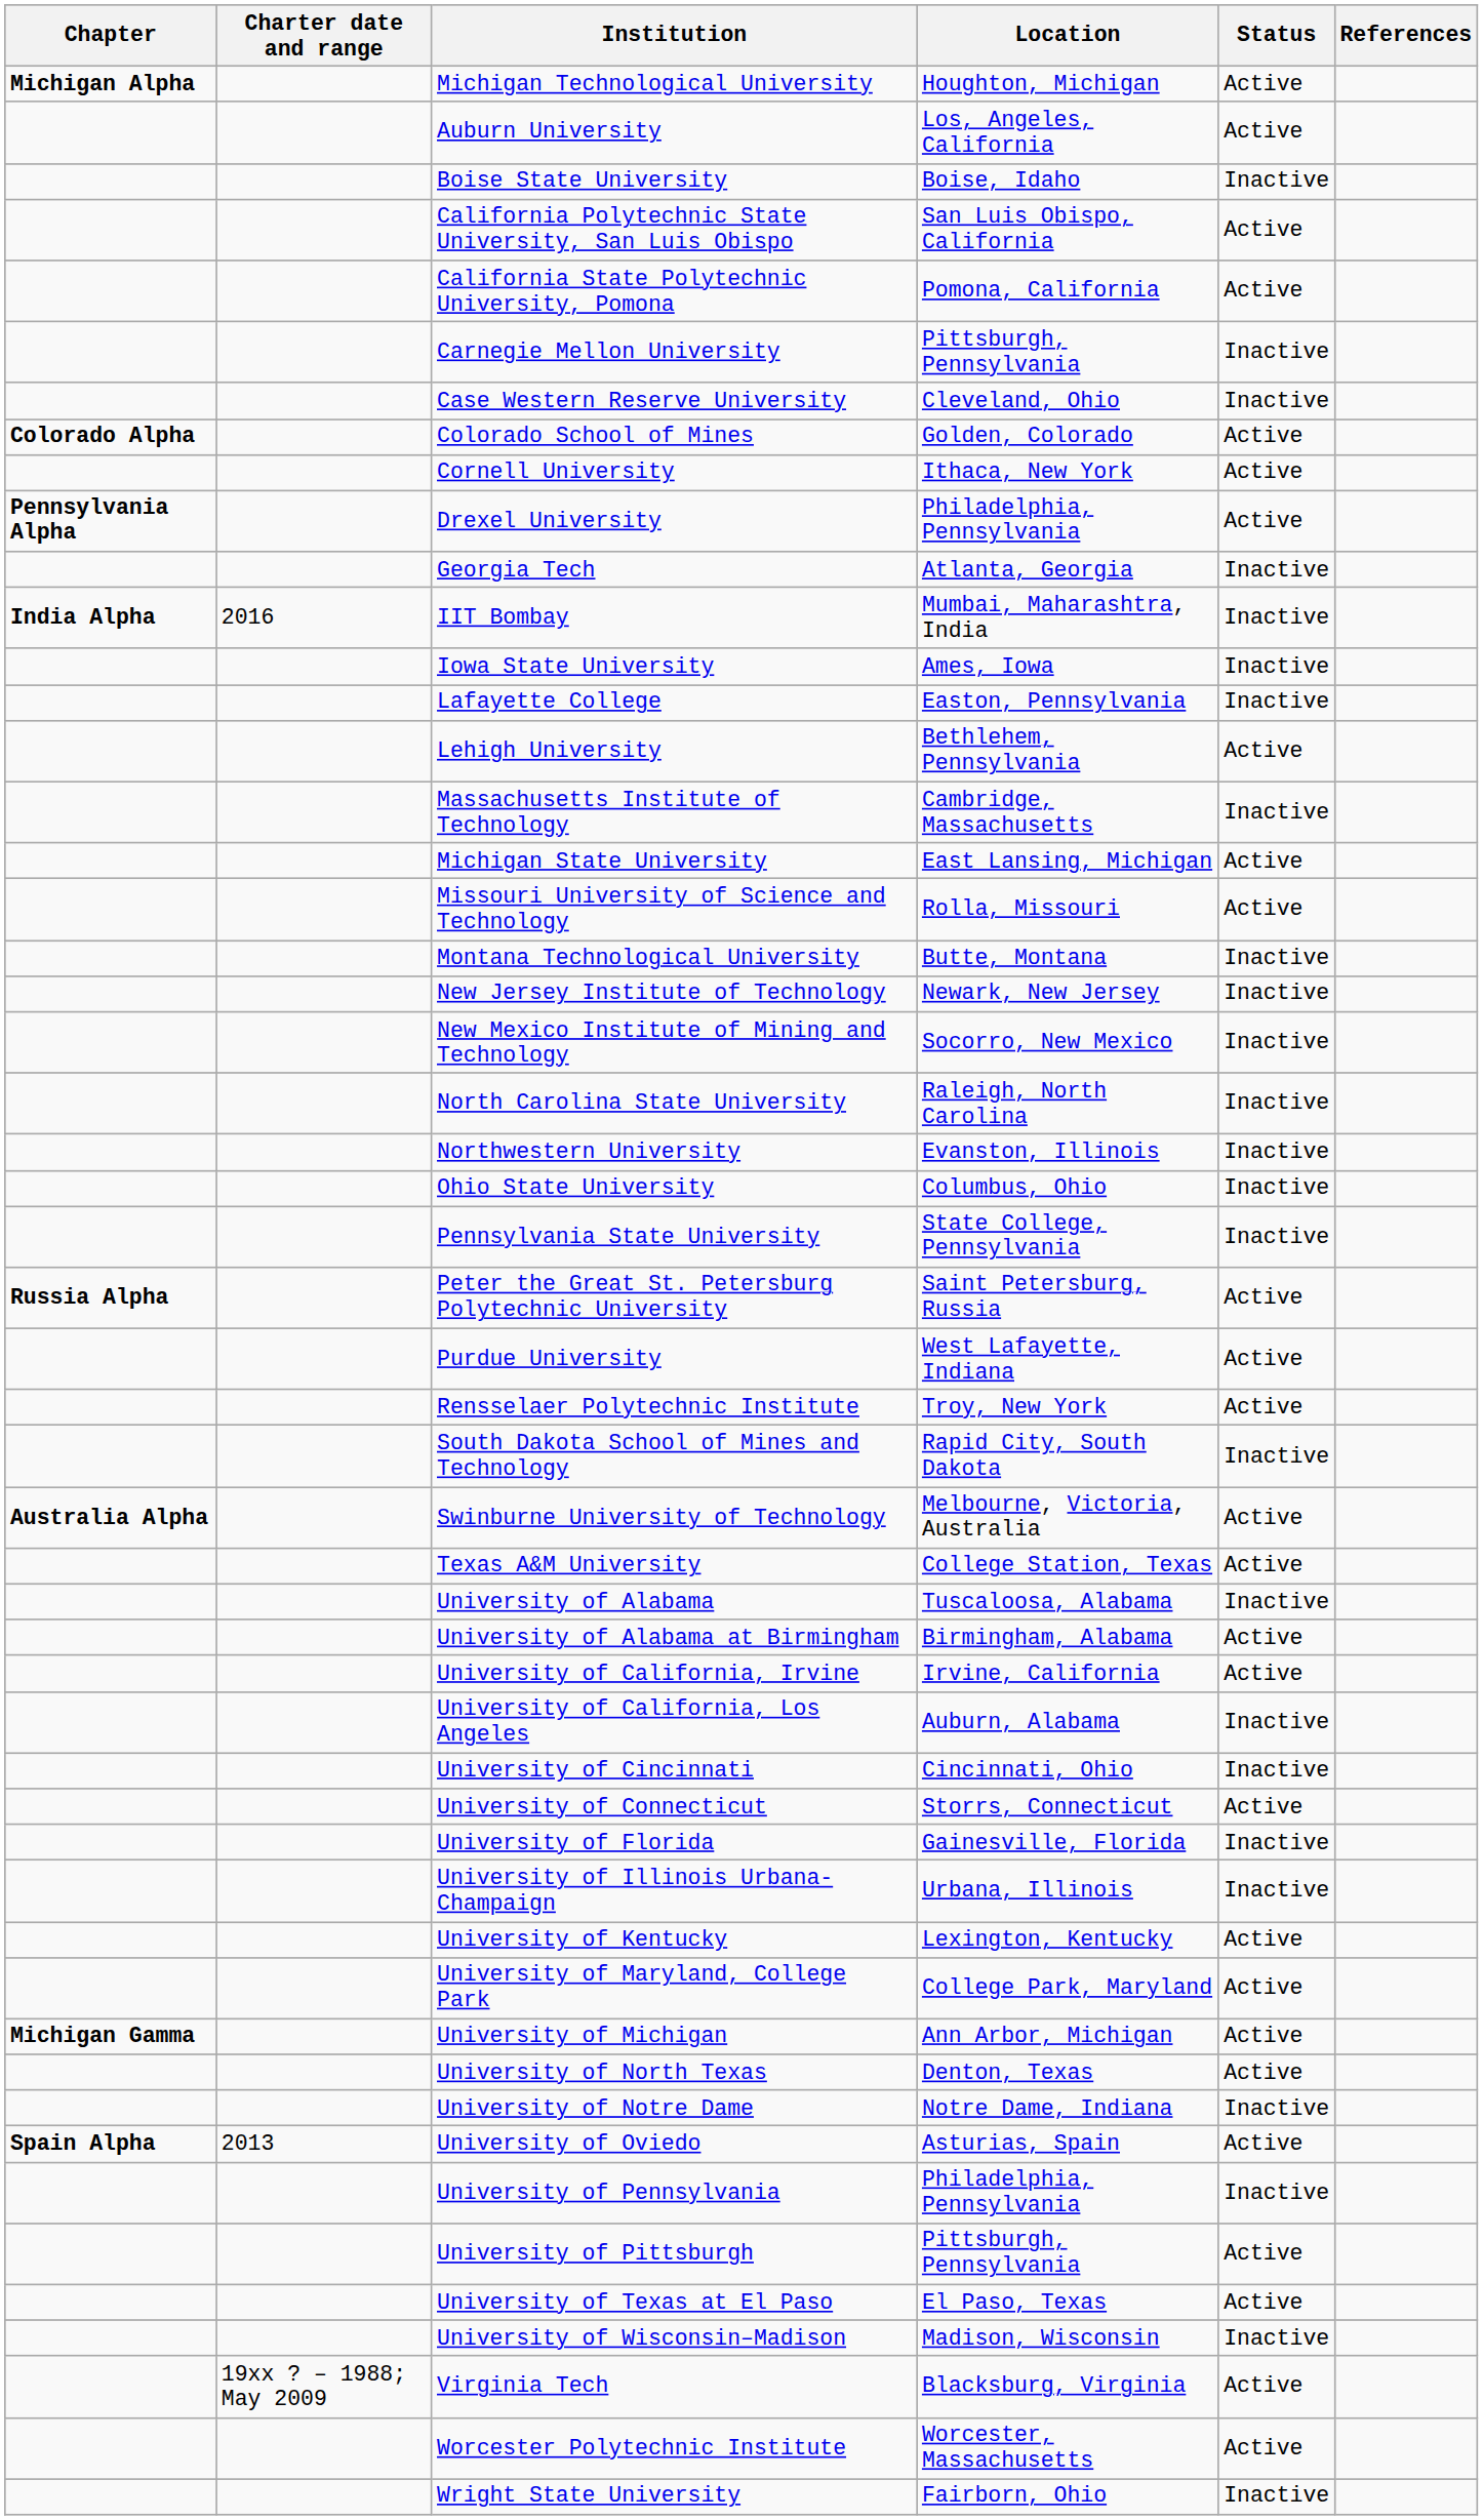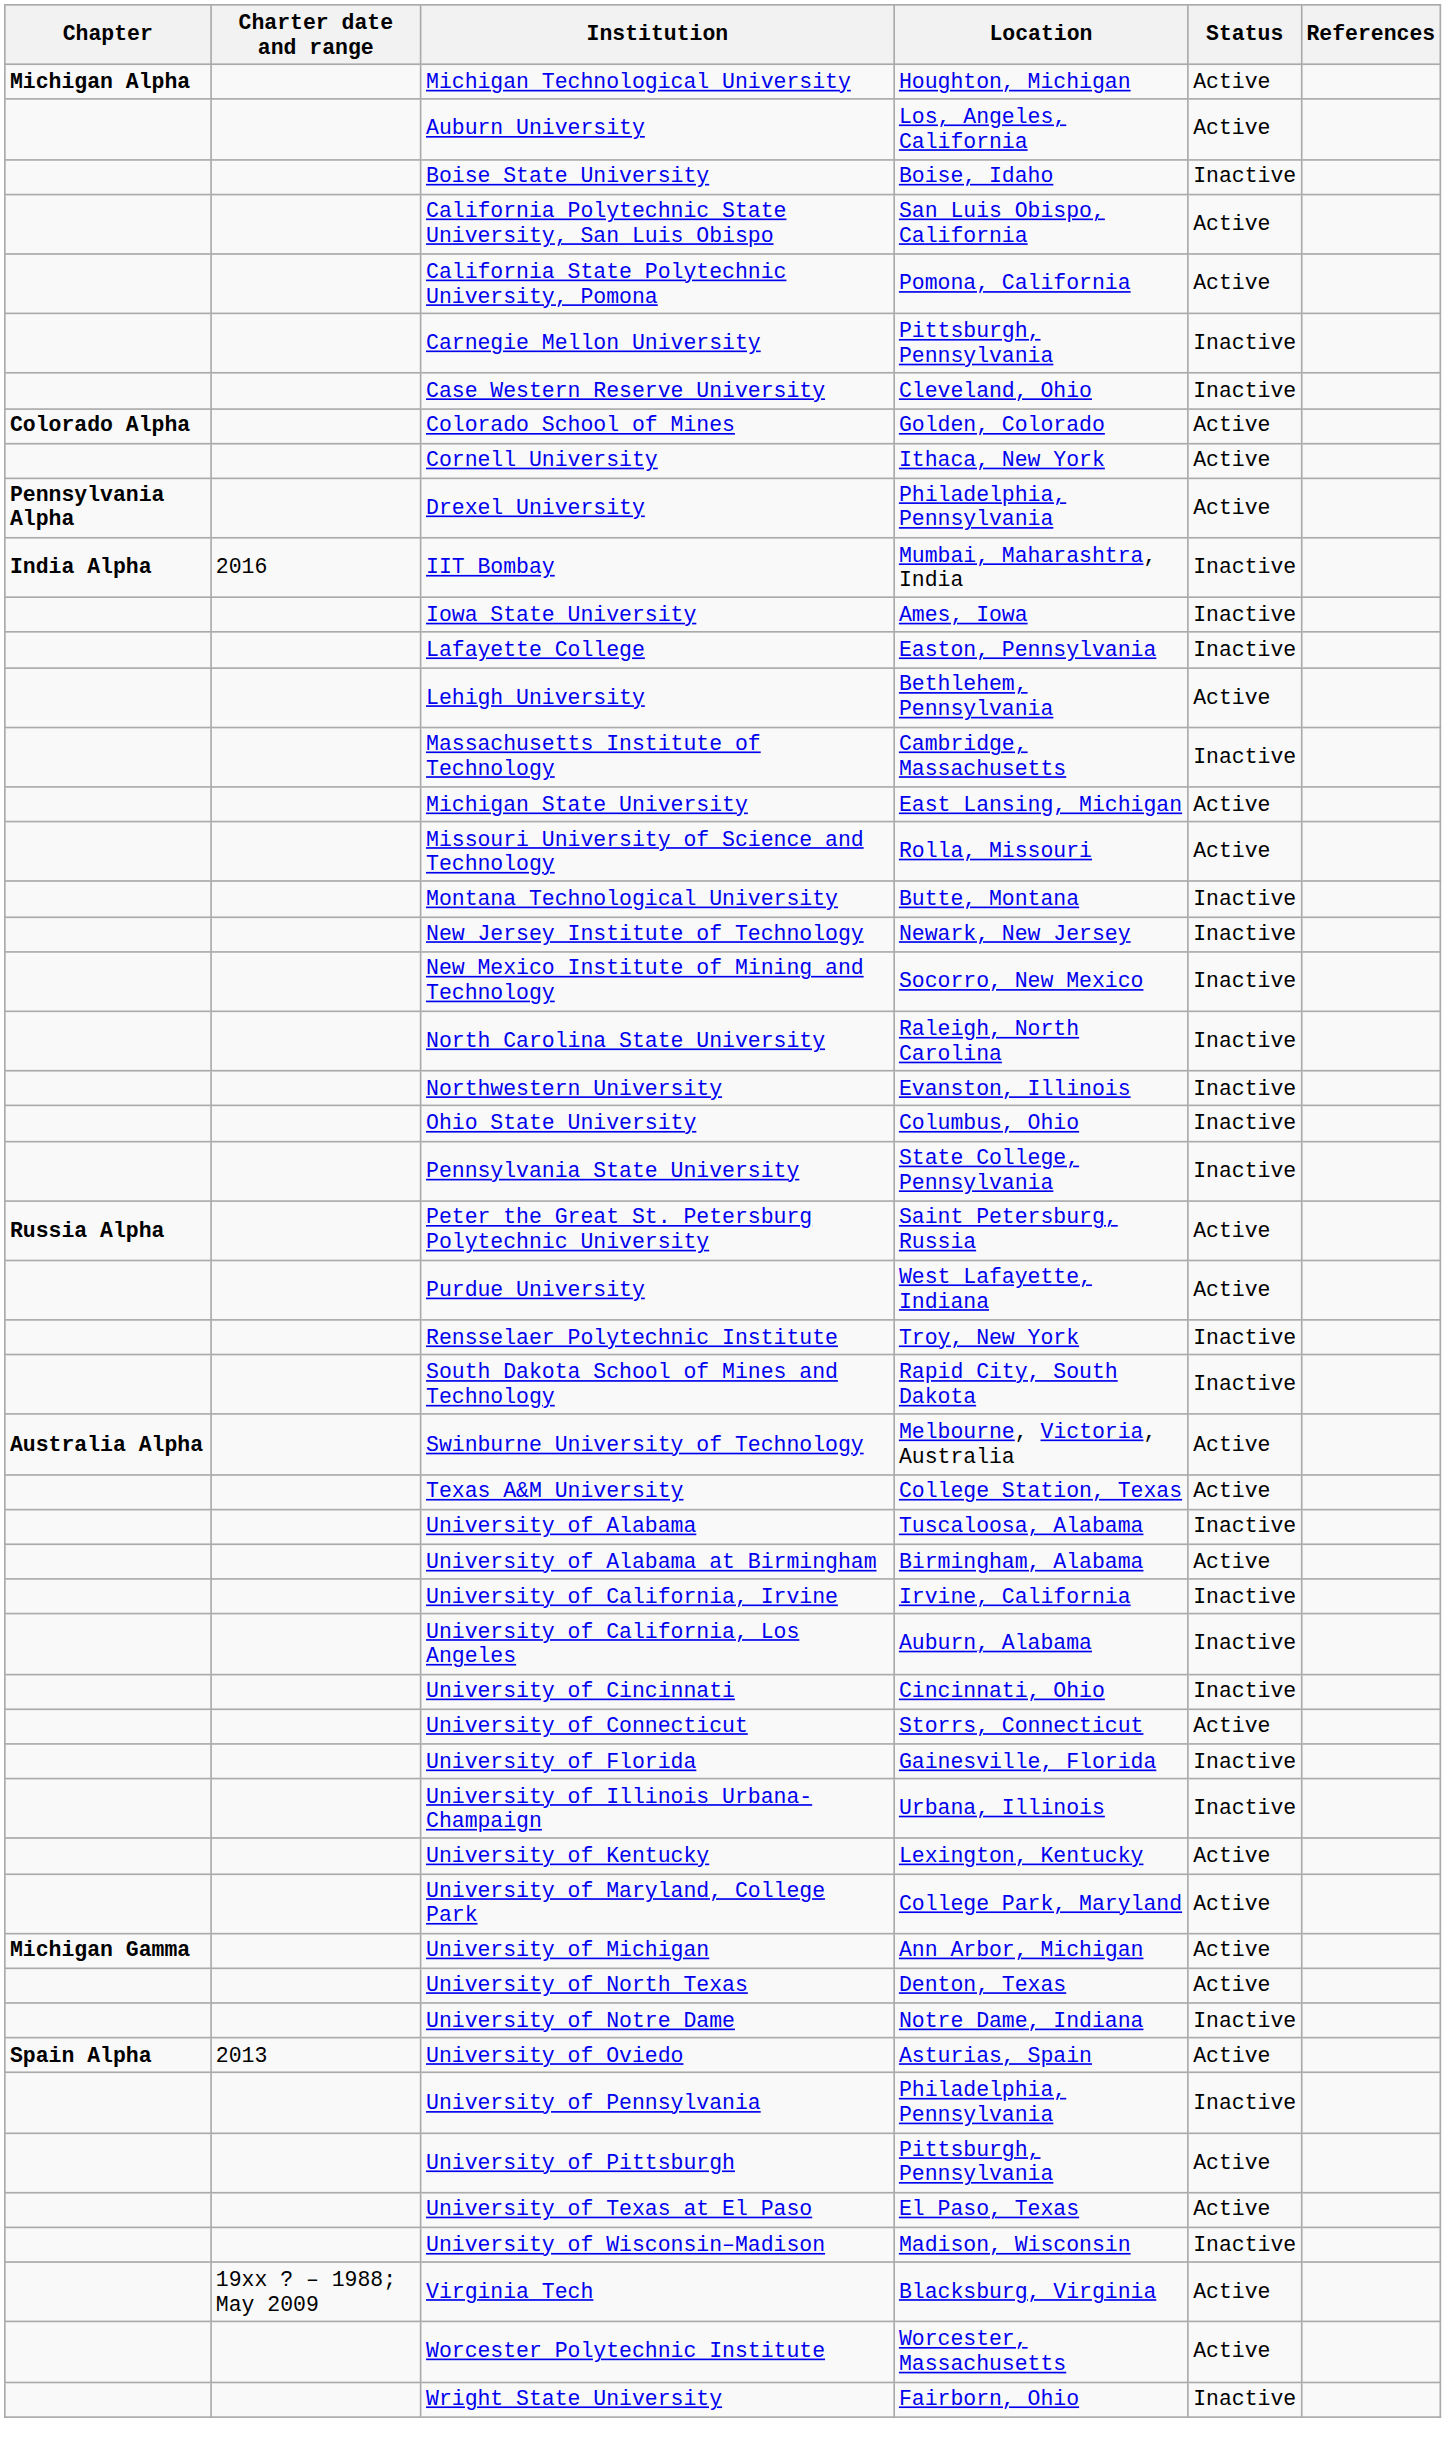 <table class="wikitable sortable">
 <tr>
 <th>Chapter</th>
 <th>Charter date and range</th>
 <th>Institution</th>
 <th>Location</th>
 <th>Status</th>
 <th>References</th>
 </tr>
 <tr>
 <td><strong>Michigan Alpha</strong></td>
 <td></td>
 <td><a href='#'>Michigan Technological University</a></td>
 <td><a href='#'>Houghton, Michigan</a></td>
 <td>Active</td>
 <td></td>
 </tr>
 <tr>
 <td></td>
 <td></td>
 <td><a href='#'>Auburn University</a></td>
 <td><a href='#'>Los, Angeles, California</a></td>
 <td>Active</td>
 <td></td>
 </tr>
 <tr>
 <td></td>
 <td></td>
 <td><a href='#'>Boise State University</a></td>
 <td><a href='#'>Boise, Idaho</a></td>
 <td>Inactive</td>
 <td></td>
 </tr>
 <tr>
 <td></td>
 <td></td>
 <td><a href='#'>California Polytechnic State University, San Luis Obispo</a></td>
 <td><a href='#'>San Luis Obispo, California</a></td>
 <td>Active</td>
 <td></td>
 </tr>
 <tr>
 <td></td>
 <td></td>
 <td><a href='#'>California State Polytechnic University, Pomona</a></td>
 <td><a href='#'>Pomona, California</a></td>
 <td>Active</td>
 <td></td>
 </tr>
 <tr>
 <td></td>
 <td></td>
 <td><a href='#'>Carnegie Mellon University</a></td>
 <td><a href='#'>Pittsburgh, Pennsylvania</a></td>
 <td>Inactive</td>
 <td></td>
 </tr>
 <tr>
 <td></td>
 <td></td>
 <td><a href='#'>Case Western Reserve University</a></td>
 <td><a href='#'>Cleveland, Ohio</a></td>
 <td>Inactive</td>
 <td></td>
 </tr>
 <tr>
 <td><strong>Colorado Alpha</strong></td>
 <td></td>
 <td><a href='#'>Colorado School of Mines</a></td>
 <td><a href='#'>Golden, Colorado</a></td>
 <td>Active</td>
 <td></td>
 </tr>
 <tr>
 <td></td>
 <td></td>
 <td><a href='#'>Cornell University</a></td>
 <td><a href='#'>Ithaca, New York</a></td>
 <td>Active</td>
 <td></td>
 </tr>
 <tr>
 <td><strong>Pennsylvania Alpha</strong></td>
 <td></td>
 <td><a href='#'>Drexel University</a></td>
 <td><a href='#'>Philadelphia, Pennsylvania</a></td>
 <td>Active</td>
-<td></td>
-</tr>
-<tr>
-<td></td>
-<td></td>
-<td><a href='#'>Georgia Tech</a></td>
-<td><a href='#'>Atlanta, Georgia</a></td>
-<td>Inactive</td>
 <td></td>
 </tr>
 <tr>
 <td><strong>India Alpha</strong></td>
 <td>2016</td>
 <td><a href='#'>IIT Bombay</a></td>
 <td><a href='#'>Mumbai, Maharashtra</a>, India</td>
 <td>Inactive</td>
 <td></td>
 </tr>
 <tr>
 <td></td>
 <td></td>
 <td><a href='#'>Iowa State University</a></td>
 <td><a href='#'>Ames, Iowa</a></td>
 <td>Inactive</td>
 <td></td>
 </tr>
 <tr>
 <td></td>
 <td></td>
 <td><a href='#'>Lafayette College</a></td>
 <td><a href='#'>Easton, Pennsylvania</a></td>
 <td>Inactive</td>
 <td></td>
 </tr>
 <tr>
 <td></td>
 <td></td>
 <td><a href='#'>Lehigh University</a></td>
 <td><a href='#'>Bethlehem, Pennsylvania</a></td>
 <td>Active</td>
 <td></td>
 </tr>
 <tr>
 <td></td>
 <td></td>
 <td><a href='#'>Massachusetts Institute of Technology</a></td>
 <td><a href='#'>Cambridge, Massachusetts</a></td>
 <td>Inactive</td>
 <td></td>
 </tr>
 <tr>
 <td></td>
 <td></td>
 <td><a href='#'>Michigan State University</a></td>
 <td><a href='#'>East Lansing, Michigan</a></td>
 <td>Active</td>
 <td></td>
 </tr>
 <tr>
 <td></td>
 <td></td>
 <td><a href='#'>Missouri University of Science and Technology</a></td>
 <td><a href='#'>Rolla, Missouri</a></td>
 <td>Active</td>
 <td></td>
 </tr>
 <tr>
 <td></td>
 <td></td>
 <td><a href='#'>Montana Technological University</a></td>
 <td><a href='#'>Butte, Montana</a></td>
 <td>Inactive</td>
 <td></td>
 </tr>
 <tr>
 <td></td>
 <td></td>
 <td><a href='#'>New Jersey Institute of Technology</a></td>
 <td><a href='#'>Newark, New Jersey</a></td>
 <td>Inactive</td>
 <td></td>
 </tr>
 <tr>
 <td></td>
 <td></td>
 <td><a href='#'>New Mexico Institute of Mining and Technology</a></td>
 <td><a href='#'>Socorro, New Mexico</a></td>
 <td>Inactive</td>
 <td></td>
 </tr>
 <tr>
 <td></td>
 <td></td>
 <td><a href='#'>North Carolina State University</a></td>
 <td><a href='#'>Raleigh, North Carolina</a></td>
 <td>Inactive</td>
 <td></td>
 </tr>
 <tr>
 <td></td>
 <td></td>
 <td><a href='#'>Northwestern University</a></td>
 <td><a href='#'>Evanston, Illinois</a></td>
 <td>Inactive</td>
 <td></td>
 </tr>
 <tr>
 <td></td>
 <td></td>
 <td><a href='#'>Ohio State University</a></td>
 <td><a href='#'>Columbus, Ohio</a></td>
 <td>Inactive</td>
 <td></td>
 </tr>
 <tr>
 <td></td>
 <td></td>
 <td><a href='#'>Pennsylvania State University</a></td>
 <td><a href='#'>State College, Pennsylvania</a></td>
 <td>Inactive</td>
 <td></td>
 </tr>
 <tr>
 <td><strong>Russia Alpha</strong></td>
 <td></td>
 <td><a href='#'>Peter the Great St. Petersburg Polytechnic University</a></td>
 <td><a href='#'>Saint Petersburg, Russia</a></td>
 <td>Active</td>
 <td></td>
 </tr>
 <tr>
 <td></td>
 <td></td>
 <td><a href='#'>Purdue University</a></td>
 <td><a href='#'>West Lafayette, Indiana</a></td>
 <td>Active</td>
 <td></td>
 </tr>
 <tr>
 <td></td>
 <td></td>
 <td><a href='#'>Rensselaer Polytechnic Institute</a></td>
 <td><a href='#'>Troy, New York</a></td>
-<td>Active</td>
+<td>Inactive</td>
 <td></td>
 </tr>
 <tr>
 <td></td>
 <td></td>
 <td><a href='#'>South Dakota School of Mines and Technology</a></td>
 <td><a href='#'>Rapid City, South Dakota</a></td>
 <td>Inactive</td>
 <td></td>
 </tr>
 <tr>
 <td><strong>Australia Alpha</strong></td>
 <td></td>
 <td><a href='#'>Swinburne University of Technology</a></td>
 <td><a href='#'>Melbourne</a>, <a href='#'>Victoria</a>, Australia</td>
 <td>Active</td>
 <td></td>
 </tr>
 <tr>
 <td></td>
 <td></td>
 <td><a href='#'>Texas A&M University</a></td>
 <td><a href='#'>College Station, Texas</a></td>
 <td>Active</td>
 <td></td>
 </tr>
 <tr>
 <td></td>
 <td></td>
 <td><a href='#'>University of Alabama</a></td>
 <td><a href='#'>Tuscaloosa, Alabama</a></td>
 <td>Inactive</td>
 <td></td>
 </tr>
 <tr>
 <td></td>
 <td></td>
 <td><a href='#'>University of Alabama at Birmingham</a></td>
 <td><a href='#'>Birmingham, Alabama</a></td>
 <td>Active</td>
 <td></td>
 </tr>
 <tr>
 <td></td>
 <td></td>
 <td><a href='#'>University of California, Irvine</a></td>
 <td><a href='#'>Irvine, California</a></td>
-<td>Active</td>
+<td>Inactive</td>
 <td></td>
 </tr>
 <tr>
 <td></td>
 <td></td>
 <td><a href='#'>University of California, Los Angeles</a></td>
 <td><a href='#'>Auburn, Alabama</a></td>
 <td>Inactive</td>
 <td></td>
 </tr>
 <tr>
 <td></td>
 <td></td>
 <td><a href='#'>University of Cincinnati</a></td>
 <td><a href='#'>Cincinnati, Ohio</a></td>
 <td>Inactive</td>
 <td></td>
 </tr>
 <tr>
 <td></td>
 <td></td>
 <td><a href='#'>University of Connecticut</a></td>
 <td><a href='#'>Storrs, Connecticut</a></td>
 <td>Active</td>
 <td></td>
 </tr>
 <tr>
 <td></td>
 <td></td>
 <td><a href='#'>University of Florida</a></td>
 <td><a href='#'>Gainesville, Florida</a></td>
 <td>Inactive</td>
 <td></td>
 </tr>
 <tr>
 <td></td>
 <td></td>
 <td><a href='#'>University of Illinois Urbana-Champaign</a></td>
 <td><a href='#'>Urbana, Illinois</a></td>
 <td>Inactive</td>
 <td></td>
 </tr>
 <tr>
 <td></td>
 <td></td>
 <td><a href='#'>University of Kentucky</a></td>
 <td><a href='#'>Lexington, Kentucky</a></td>
 <td>Active</td>
 <td></td>
 </tr>
 <tr>
 <td></td>
 <td></td>
 <td><a href='#'>University of Maryland, College Park</a></td>
 <td><a href='#'>College Park, Maryland</a></td>
 <td>Active</td>
 <td></td>
 </tr>
 <tr>
 <td><strong>Michigan Gamma</strong></td>
 <td></td>
 <td><a href='#'>University of Michigan</a></td>
 <td><a href='#'>Ann Arbor, Michigan</a></td>
 <td>Active</td>
 <td></td>
 </tr>
 <tr>
 <td></td>
 <td></td>
 <td><a href='#'>University of North Texas</a></td>
 <td><a href='#'>Denton, Texas</a></td>
 <td>Active</td>
 <td></td>
 </tr>
 <tr>
 <td></td>
 <td></td>
 <td><a href='#'>University of Notre Dame</a></td>
 <td><a href='#'>Notre Dame, Indiana</a></td>
 <td>Inactive</td>
 <td></td>
 </tr>
 <tr>
 <td><strong>Spain Alpha</strong></td>
 <td>2013</td>
 <td><a href='#'>University of Oviedo</a></td>
 <td><a href='#'>Asturias, Spain</a></td>
 <td>Active</td>
 <td></td>
 </tr>
 <tr>
 <td></td>
 <td></td>
 <td><a href='#'>University of Pennsylvania</a></td>
 <td><a href='#'>Philadelphia, Pennsylvania</a></td>
 <td>Inactive</td>
 <td></td>
 </tr>
 <tr>
 <td></td>
 <td></td>
 <td><a href='#'>University of Pittsburgh</a></td>
 <td><a href='#'>Pittsburgh, Pennsylvania</a></td>
 <td>Active</td>
 <td></td>
 </tr>
 <tr>
 <td></td>
 <td></td>
 <td><a href='#'>University of Texas at El Paso</a></td>
 <td><a href='#'>El Paso, Texas</a></td>
 <td>Active</td>
 <td></td>
 </tr>
 <tr>
 <td></td>
 <td></td>
 <td><a href='#'>University of Wisconsin–Madison</a></td>
 <td><a href='#'>Madison, Wisconsin</a></td>
 <td>Inactive</td>
 <td></td>
 </tr>
 <tr>
 <td></td>
 <td>19xx ? – 1988; May 2009</td>
 <td><a href='#'>Virginia Tech</a></td>
 <td><a href='#'>Blacksburg, Virginia</a></td>
 <td>Active</td>
 <td></td>
 </tr>
 <tr>
 <td></td>
 <td></td>
 <td><a href='#'>Worcester Polytechnic Institute</a></td>
 <td><a href='#'>Worcester, Massachusetts</a></td>
 <td>Active</td>
 <td></td>
 </tr>
 <tr>
 <td></td>
 <td></td>
 <td><a href='#'>Wright State University</a></td>
 <td><a href='#'>Fairborn, Ohio</a></td>
 <td>Inactive</td>
 <td></td>
 </tr>
 </table>
